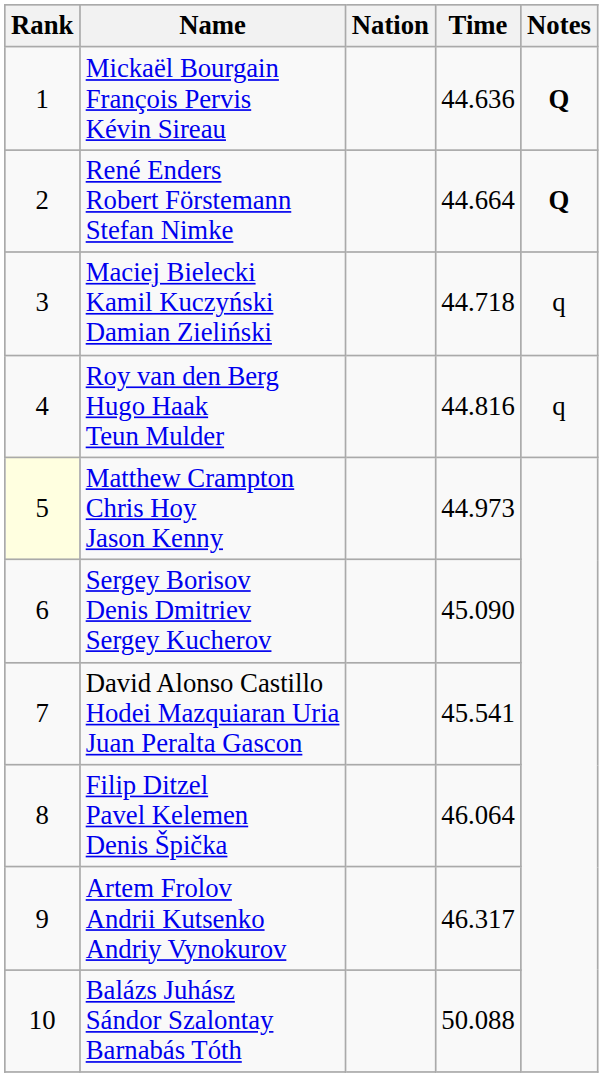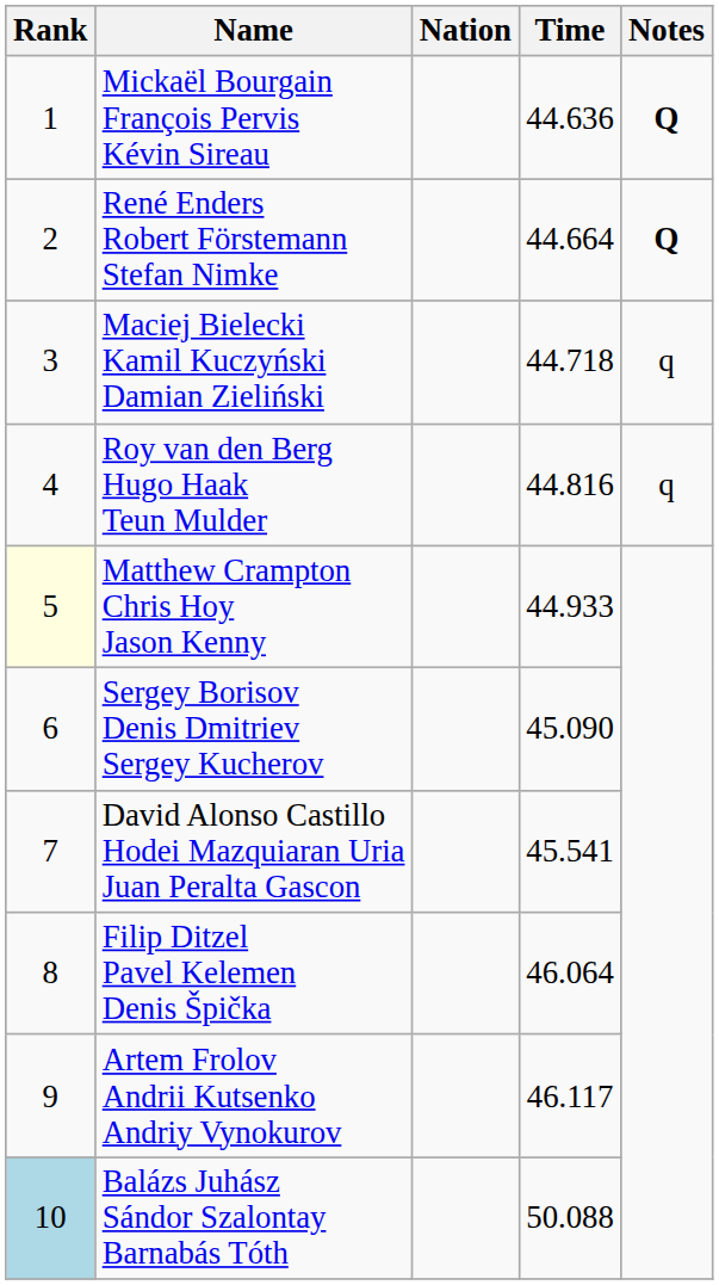 <table class="wikitable sortable" style="text-align:center">
 <tr>
 <th>Rank</th>
 <th>Name</th>
 <th>Nation</th>
 <th>Time</th>
 <th>Notes</th>
 </tr>
 <tr>
 <td>1</td>
 <td align=left><a href='#'>Mickaël Bourgain</a><br><a href='#'>François Pervis</a><br><a href='#'>Kévin Sireau</a></td>
 <td align=left></td>
 <td>44.636</td>
 <td><strong>Q</strong></td>
 </tr>
 <tr>
 <td>2</td>
 <td align=left><a href='#'>René Enders</a><br><a href='#'>Robert Förstemann</a><br><a href='#'>Stefan Nimke</a></td>
 <td align=left></td>
 <td>44.664</td>
 <td><strong>Q</strong></td>
 </tr>
 <tr>
 <td>3</td>
 <td align=left><a href='#'>Maciej Bielecki</a><br><a href='#'>Kamil Kuczyński</a><br><a href='#'>Damian Zieliński</a></td>
 <td align=left></td>
 <td>44.718</td>
 <td>q</td>
 </tr>
 <tr>
 <td>4</td>
 <td align=left><a href='#'>Roy van den Berg</a><br><a href='#'>Hugo Haak</a><br><a href='#'>Teun Mulder</a></td>
 <td align=left></td>
 <td>44.816</td>
 <td>q</td>
 </tr>
 <tr>
 <td style="background: lightyellow;">5</td>
 <td align=left><a href='#'>Matthew Crampton</a><br><a href='#'>Chris Hoy</a><br><a href='#'>Jason Kenny</a></td>
 <td align=left></td>
-<td>44.973</td>
+<td>44.933</td>
 </tr>
 <tr>
 <td>6</td>
 <td align=left><a href='#'>Sergey Borisov</a><br><a href='#'>Denis Dmitriev</a><br><a href='#'>Sergey Kucherov</a></td>
 <td align=left></td>
 <td>45.090</td>
 </tr>
 <tr>
 <td>7</td>
 <td align=left>David Alonso Castillo<br><a href='#'>Hodei Mazquiaran Uria</a><br><a href='#'>Juan Peralta Gascon</a></td>
 <td align=left></td>
 <td>45.541</td>
 </tr>
 <tr>
 <td>8</td>
 <td align=left><a href='#'>Filip Ditzel</a><br><a href='#'>Pavel Kelemen</a><br><a href='#'>Denis Špička</a></td>
 <td align=left></td>
 <td>46.064</td>
 </tr>
 <tr>
 <td>9</td>
 <td align=left><a href='#'>Artem Frolov</a><br><a href='#'>Andrii Kutsenko</a><br><a href='#'>Andriy Vynokurov</a></td>
 <td align=left></td>
-<td>46.317</td>
+<td>46.117</td>
 </tr>
 <tr>
-<td>10</td>
+<td style="background: lightblue;">10</td>
 <td align=left><a href='#'>Balázs Juhász</a><br><a href='#'>Sándor Szalontay</a><br><a href='#'>Barnabás Tóth</a></td>
 <td align=left></td>
 <td>50.088</td>
 </tr>
 </table>
